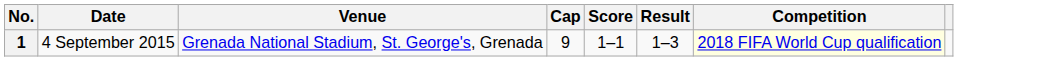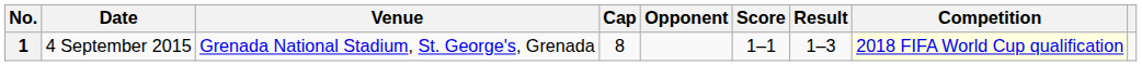 <table class="wikitable plainrowheaders">
 <tr>
 <th scope=col>No.</th>
 <th scope=col data-sort-type=date>Date</th>
 <th scope=col>Venue</th>
 <th scope=col>Cap</th>
+<th scope=col>Opponent</th>
 <th scope=col>Score</th>
 <th scope=col>Result</th>
 <th scope=col>Competition</th>
 <th scope=col></th>
 </tr>
 <tr>
 <th scope=row style="text-align: center;">1</th>
 <td>4 September 2015</td>
 <td><a href='#'>Grenada National Stadium</a>, <a href='#'>St. George's</a>, Grenada</td>
-<td align=center>9</td>
+<td align=center>8</td>
+<td></td>
 <td align=center>1–1</td>
 <td align=center>1–3</td>
 <td style="background: lightyellow;"><a href='#'>2018 FIFA World Cup qualification</a></td>
 <td></td>
 </tr>
 </table>
